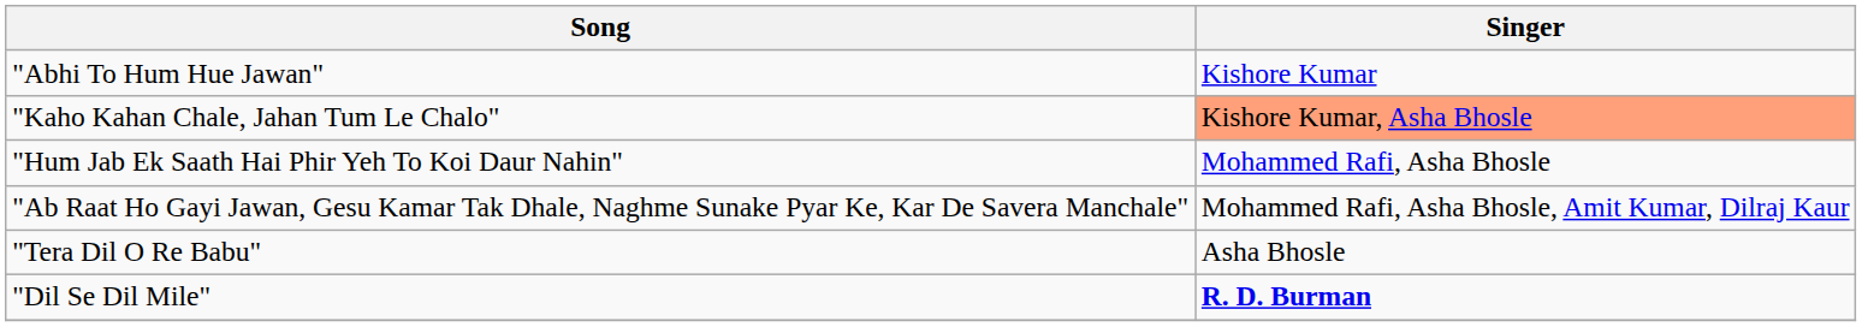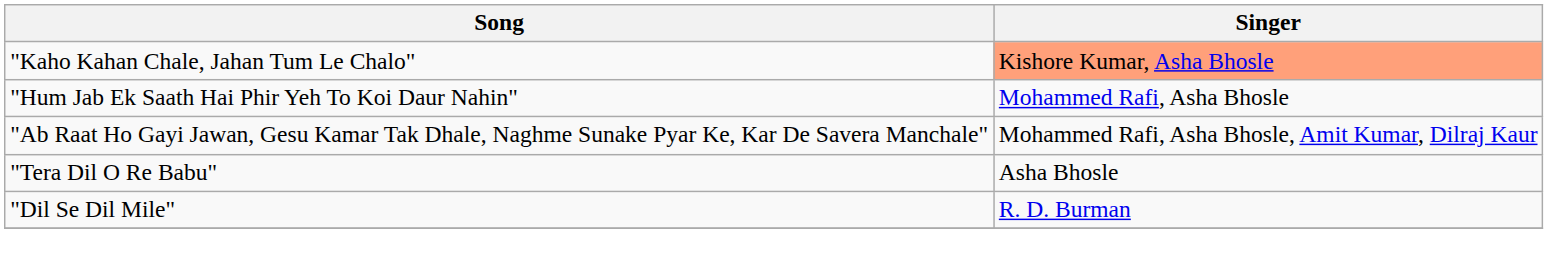 <table class="wikitable">
 <tr>
 <th>Song</th>
 <th>Singer</th>
-</tr>
-<tr>
-<td>"Abhi To Hum Hue Jawan"</td>
-<td><a href='#'>Kishore Kumar</a></td>
 </tr>
 <tr>
 <td>"Kaho Kahan Chale, Jahan Tum Le Chalo"</td>
 <td style="background: lightsalmon;">Kishore Kumar, <a href='#'>Asha Bhosle</a></td>
 </tr>
 <tr>
 <td>"Hum Jab Ek Saath Hai Phir Yeh To Koi Daur Nahin"</td>
 <td><a href='#'>Mohammed Rafi</a>, Asha Bhosle</td>
 </tr>
 <tr>
 <td>"Ab Raat Ho Gayi Jawan, Gesu Kamar Tak Dhale, Naghme Sunake Pyar Ke, Kar De Savera Manchale"</td>
 <td>Mohammed Rafi, Asha Bhosle, <a href='#'>Amit Kumar</a>, <a href='#'>Dilraj Kaur</a></td>
 </tr>
 <tr>
 <td>"Tera Dil O Re Babu"</td>
 <td>Asha Bhosle</td>
 </tr>
 <tr>
 <td>"Dil Se Dil Mile"</td>
-<td><strong><a href='#'>R. D. Burman</a></strong></td>
+<td><a href='#'>R. D. Burman</a></td>
 </tr>
 <tr>
 </tr>
 </table>
